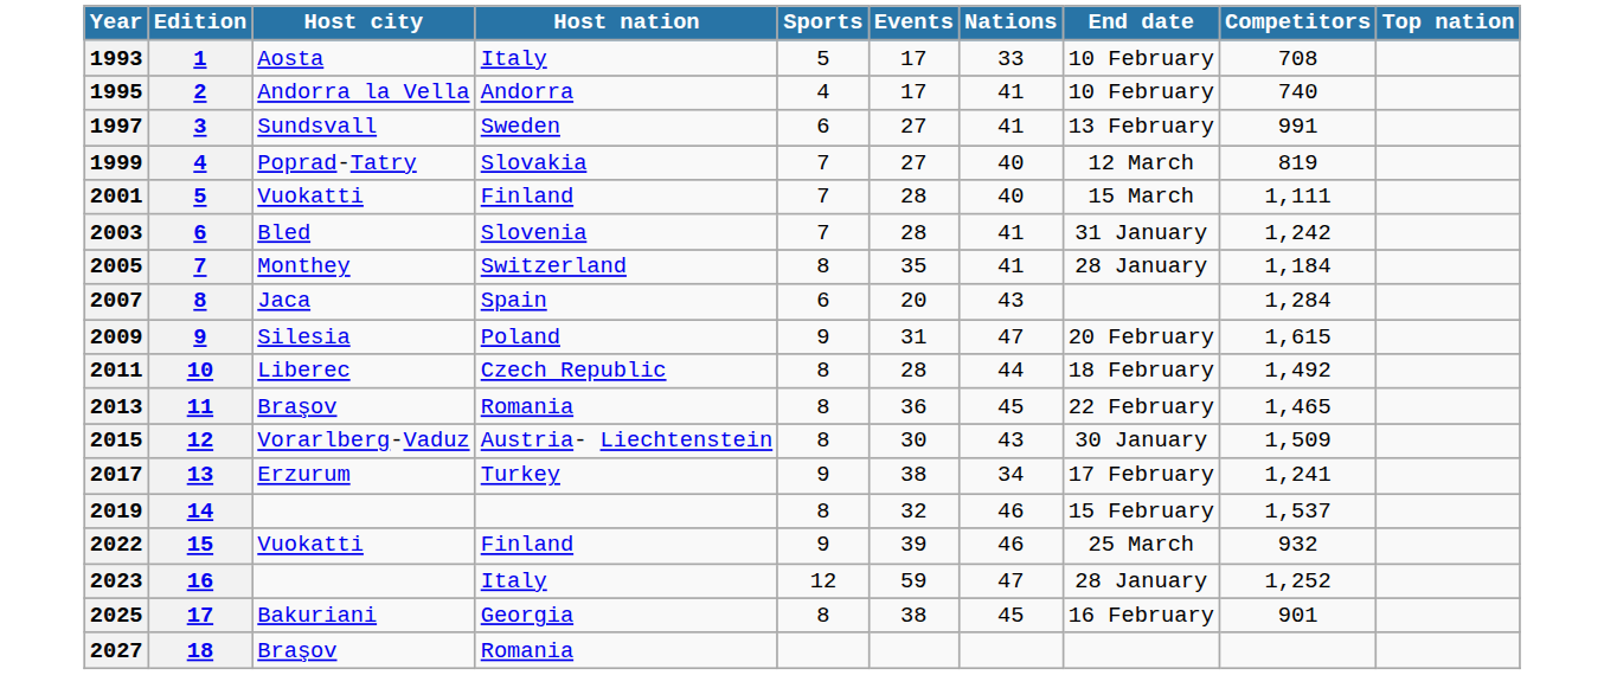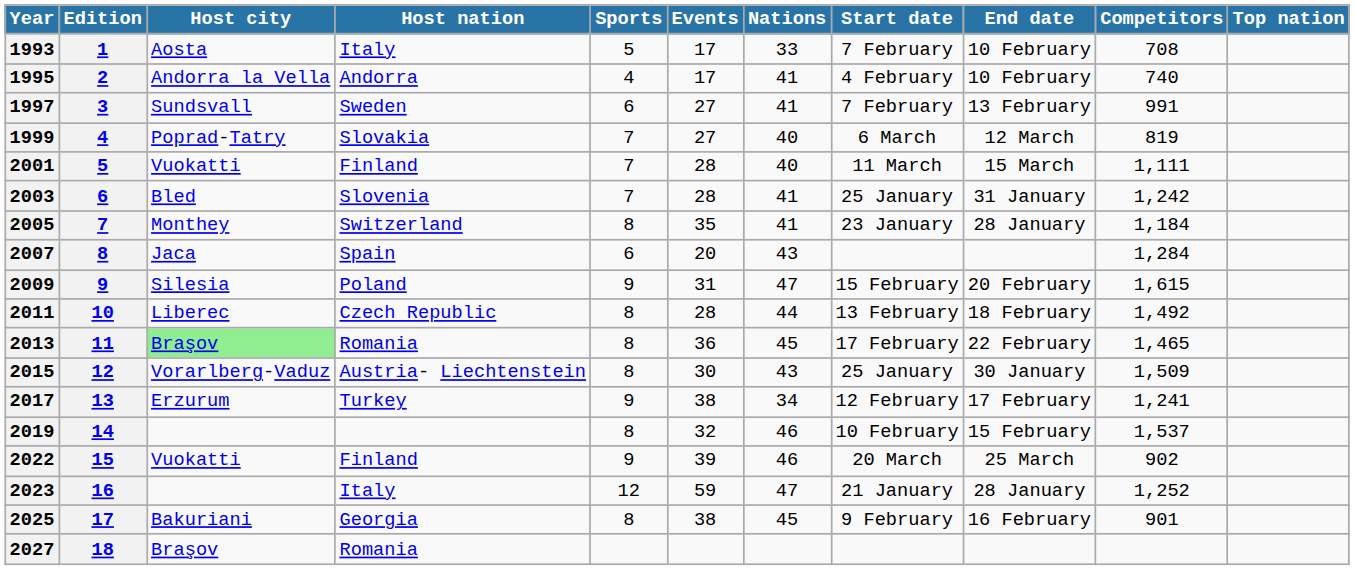 <table class="wikitable sortable" style="font-size: 85%; margin-left:auto; margin-right:auto;">
 <tr>
 <th rowspan=1 style="background:#2874A6; color:white;">Year</th>
 <th rowspan=1 style="background:#2874A6; color:white;">Edition</th>
 <th rowspan=1 style="background:#2874A6; color:white;">Host city</th>
 <th rowspan=1 style="background:#2874A6; color:white;">Host nation</th>
 <th rowspan=1 style="background:#2874A6; color:white;">Sports</th>
 <th rowspan=1 style="background:#2874A6; color:white;">Events</th>
 <th rowspan=1 style="background:#2874A6; color:white;">Nations</th>
+<th rowspan=1 style="background:#2874A6; color:white;">Start date</th>
 <th rowspan=1 style="background:#2874A6; color:white;">End date</th>
 <th rowspan=1 style="background:#2874A6; color:white;">Competitors</th>
 <th rowspan=1 style="background:#2874A6; color:white;">Top nation</th>
 </tr>
 <tr>
 <th>1993</th>
 <th><a href='#'>1</a></th>
 <td><a href='#'>Aosta</a></td>
 <td> <a href='#'>Italy</a></td>
 <td align=center>5</td>
 <td align=center>17</td>
 <td align=center>33</td>
+<td align=center>7 February</td>
 <td align=center>10 February</td>
 <td align=center>708</td>
 <td></td>
 </tr>
 <tr>
 <th>1995</th>
 <th><a href='#'>2</a></th>
 <td><a href='#'>Andorra la Vella</a></td>
 <td> <a href='#'>Andorra</a></td>
 <td align=center>4</td>
 <td align=center>17</td>
 <td align=center>41</td>
+<td align=center>4 February</td>
 <td align=center>10 February</td>
 <td align=center>740</td>
 <td></td>
 </tr>
 <tr>
 <th>1997</th>
 <th><a href='#'>3</a></th>
 <td><a href='#'>Sundsvall</a></td>
 <td> <a href='#'>Sweden</a></td>
 <td align=center>6</td>
 <td align=center>27</td>
 <td align=center>41</td>
+<td align=center>7 February</td>
 <td align=center>13 February</td>
 <td align=center>991</td>
 <td></td>
 </tr>
 <tr>
 <th>1999</th>
 <th><a href='#'>4</a></th>
 <td><a href='#'>Poprad</a>-<a href='#'>Tatry</a></td>
 <td> <a href='#'>Slovakia</a></td>
 <td align=center>7</td>
 <td align=center>27</td>
 <td align=center>40</td>
+<td align=center>6 March</td>
 <td align=center>12 March</td>
 <td align=center>819</td>
 <td></td>
 </tr>
 <tr>
 <th>2001</th>
 <th><a href='#'>5</a></th>
 <td><a href='#'>Vuokatti</a></td>
 <td> <a href='#'>Finland</a></td>
 <td align=center>7</td>
 <td align=center>28</td>
 <td align=center>40</td>
+<td align=center>11 March</td>
 <td align=center>15 March</td>
 <td align=center>1,111</td>
 <td></td>
 </tr>
 <tr>
 <th>2003</th>
 <th><a href='#'>6</a></th>
 <td><a href='#'>Bled</a></td>
 <td> <a href='#'>Slovenia</a></td>
 <td align=center>7</td>
 <td align=center>28</td>
 <td align=center>41</td>
+<td align=center>25 January</td>
 <td align=center>31 January</td>
 <td align=center>1,242</td>
 <td></td>
 </tr>
 <tr>
 <th>2005</th>
 <th><a href='#'>7</a></th>
 <td><a href='#'>Monthey</a></td>
 <td> <a href='#'>Switzerland</a></td>
 <td align=center>8</td>
 <td align=center>35</td>
 <td align=center>41</td>
+<td align=center>23 January</td>
 <td align=center>28 January</td>
 <td align=center>1,184</td>
 <td></td>
 </tr>
 <tr>
 <th>2007</th>
 <th><a href='#'>8</a></th>
 <td><a href='#'>Jaca</a></td>
 <td> <a href='#'>Spain</a></td>
 <td align=center>6</td>
 <td align=center>20</td>
 <td align=center>43</td>
 <td align=center></td>
+<td align=center></td>
 <td align=center>1,284</td>
 <td></td>
 </tr>
 <tr>
 <th>2009</th>
 <th><a href='#'>9</a></th>
 <td><a href='#'>Silesia</a></td>
 <td> <a href='#'>Poland</a></td>
 <td align=center>9</td>
 <td align=center>31</td>
 <td align=center>47</td>
+<td align=center>15 February</td>
 <td align=center>20 February</td>
 <td align=center>1,615</td>
 <td></td>
 </tr>
 <tr>
 <th>2011</th>
 <th><a href='#'>10</a></th>
 <td><a href='#'>Liberec</a></td>
 <td> <a href='#'>Czech Republic</a></td>
 <td align=center>8</td>
 <td align=center>28</td>
 <td align=center>44</td>
+<td align=center>13 February</td>
 <td align=center>18 February</td>
 <td align=center>1,492</td>
 <td></td>
 </tr>
 <tr>
 <th>2013</th>
 <th><a href='#'>11</a></th>
-<td><a href='#'>Braşov</a></td>
+<td style="background: lightgreen;"><a href='#'>Braşov</a></td>
 <td> <a href='#'>Romania</a></td>
 <td align=center>8</td>
 <td align=center>36</td>
 <td align=center>45</td>
+<td align=center>17 February</td>
 <td align=center>22 February</td>
 <td align=center>1,465</td>
 <td></td>
 </tr>
 <tr>
 <th>2015</th>
 <th><a href='#'>12</a></th>
 <td><a href='#'>Vorarlberg</a>-<a href='#'>Vaduz</a></td>
 <td> <a href='#'>Austria</a>- <a href='#'>Liechtenstein</a></td>
 <td align=center>8</td>
 <td align=center>30</td>
 <td align=center>43</td>
+<td align=center>25 January</td>
 <td align=center>30 January</td>
 <td align=center>1,509</td>
 <td></td>
 </tr>
 <tr>
 <th>2017</th>
 <th><a href='#'>13</a></th>
 <td><a href='#'>Erzurum</a></td>
 <td> <a href='#'>Turkey</a></td>
 <td align=center>9</td>
 <td align=center>38</td>
 <td align=center>34</td>
+<td align=center>12 February</td>
 <td align=center>17 February</td>
 <td align=center>1,241</td>
 <td></td>
 </tr>
 <tr>
 <th>2019</th>
 <th><a href='#'>14</a></th>
 <td></td>
 <td></td>
 <td align=center>8</td>
 <td align=center>32</td>
 <td align=center>46</td>
+<td align=center>10 February</td>
 <td align=center>15 February</td>
 <td align=center>1,537</td>
 <td></td>
 </tr>
 <tr>
 <th>2022</th>
 <th><a href='#'>15</a></th>
 <td><a href='#'>Vuokatti</a></td>
 <td> <a href='#'>Finland</a></td>
 <td align=center>9</td>
 <td align=center>39</td>
 <td align=center>46</td>
+<td align=center>20 March</td>
 <td align=center>25 March</td>
-<td align=center>932</td>
+<td align=center>902</td>
 <td></td>
 </tr>
 <tr>
 <th>2023</th>
 <th><a href='#'>16</a></th>
 <td></td>
 <td> <a href='#'>Italy</a></td>
 <td align=center>12</td>
 <td align=center>59</td>
 <td align=center>47</td>
+<td align=center>21 January</td>
 <td align=center>28 January</td>
 <td align=center>1,252</td>
 <td></td>
 </tr>
 <tr>
 <th>2025</th>
 <th><a href='#'>17</a></th>
 <td><a href='#'>Bakuriani</a></td>
 <td> <a href='#'>Georgia</a></td>
 <td align=center>8</td>
 <td align="center">38</td>
 <td align=center>45</td>
+<td align=center>9 February</td>
 <td align=center>16 February</td>
 <td align="center">901</td>
 <td></td>
 </tr>
 <tr>
 <th>2027</th>
 <th><a href='#'>18</a></th>
 <td><a href='#'>Braşov</a></td>
 <td> <a href='#'>Romania</a></td>
 <td align=center></td>
 <td align=center></td>
 <td align=center></td>
 <td align=center></td>
 <td align=center></td>
+<td align=center></td>
 <td></td>
 </tr>
 </table>
